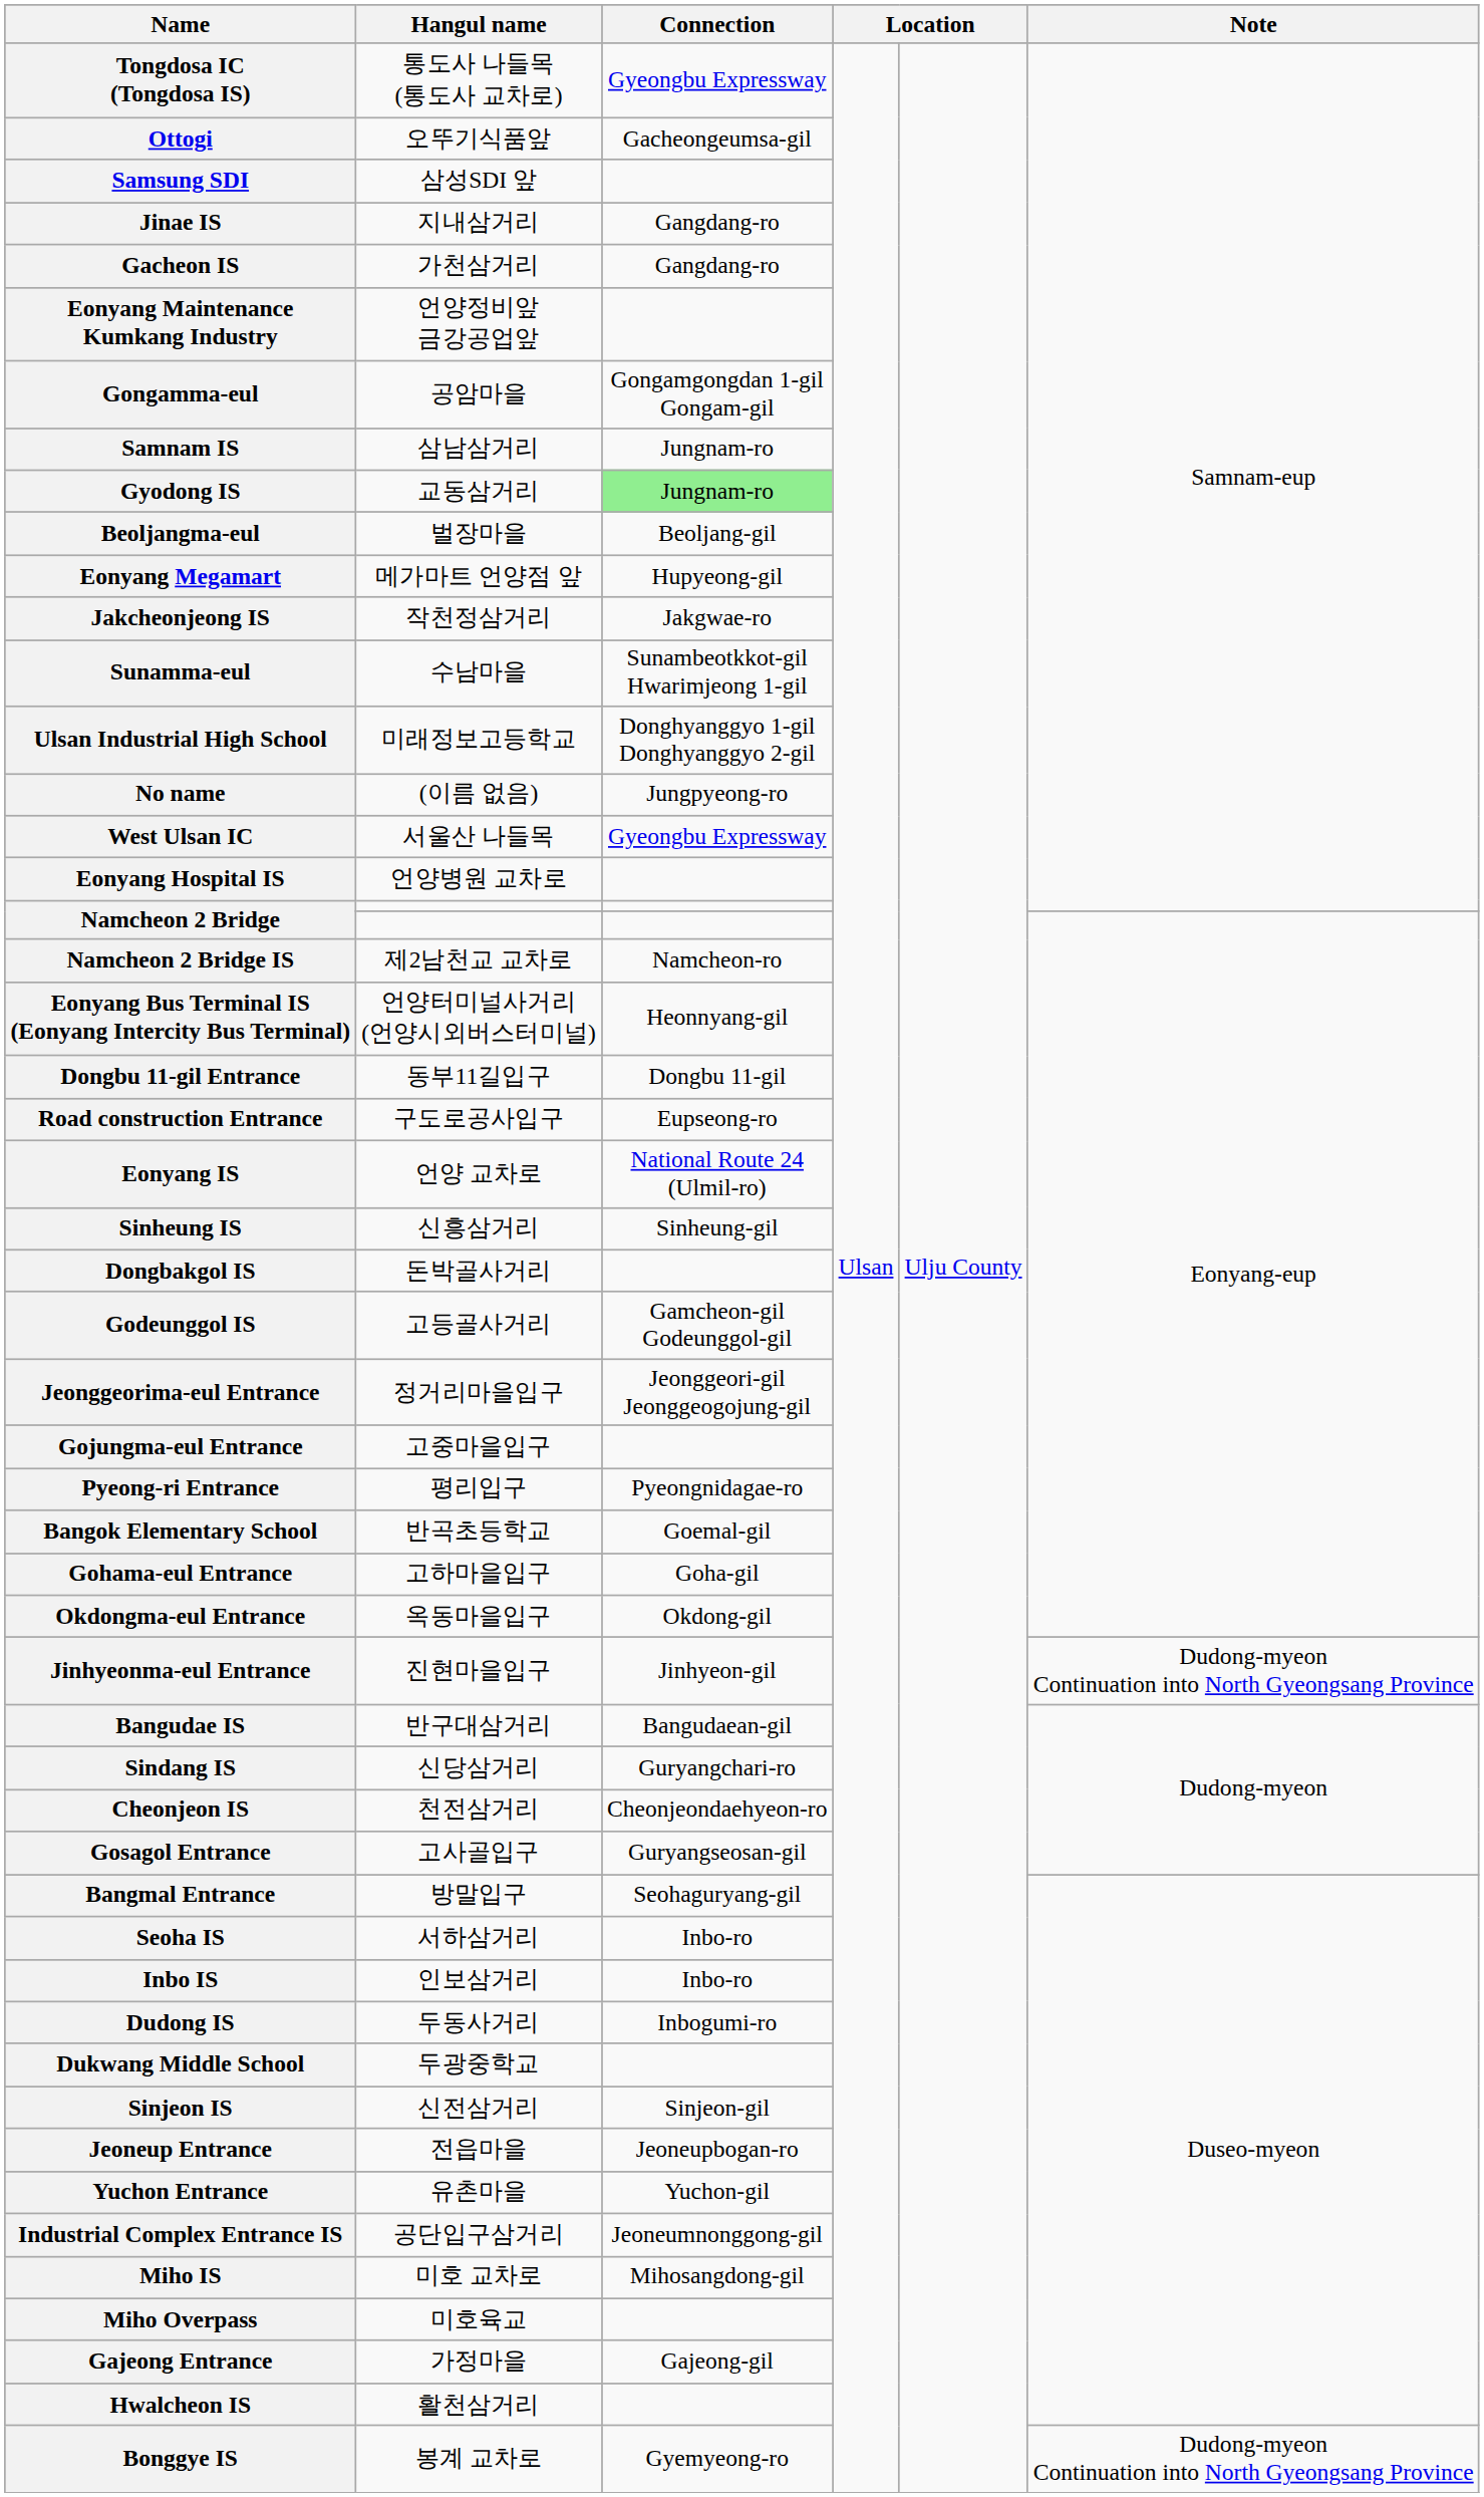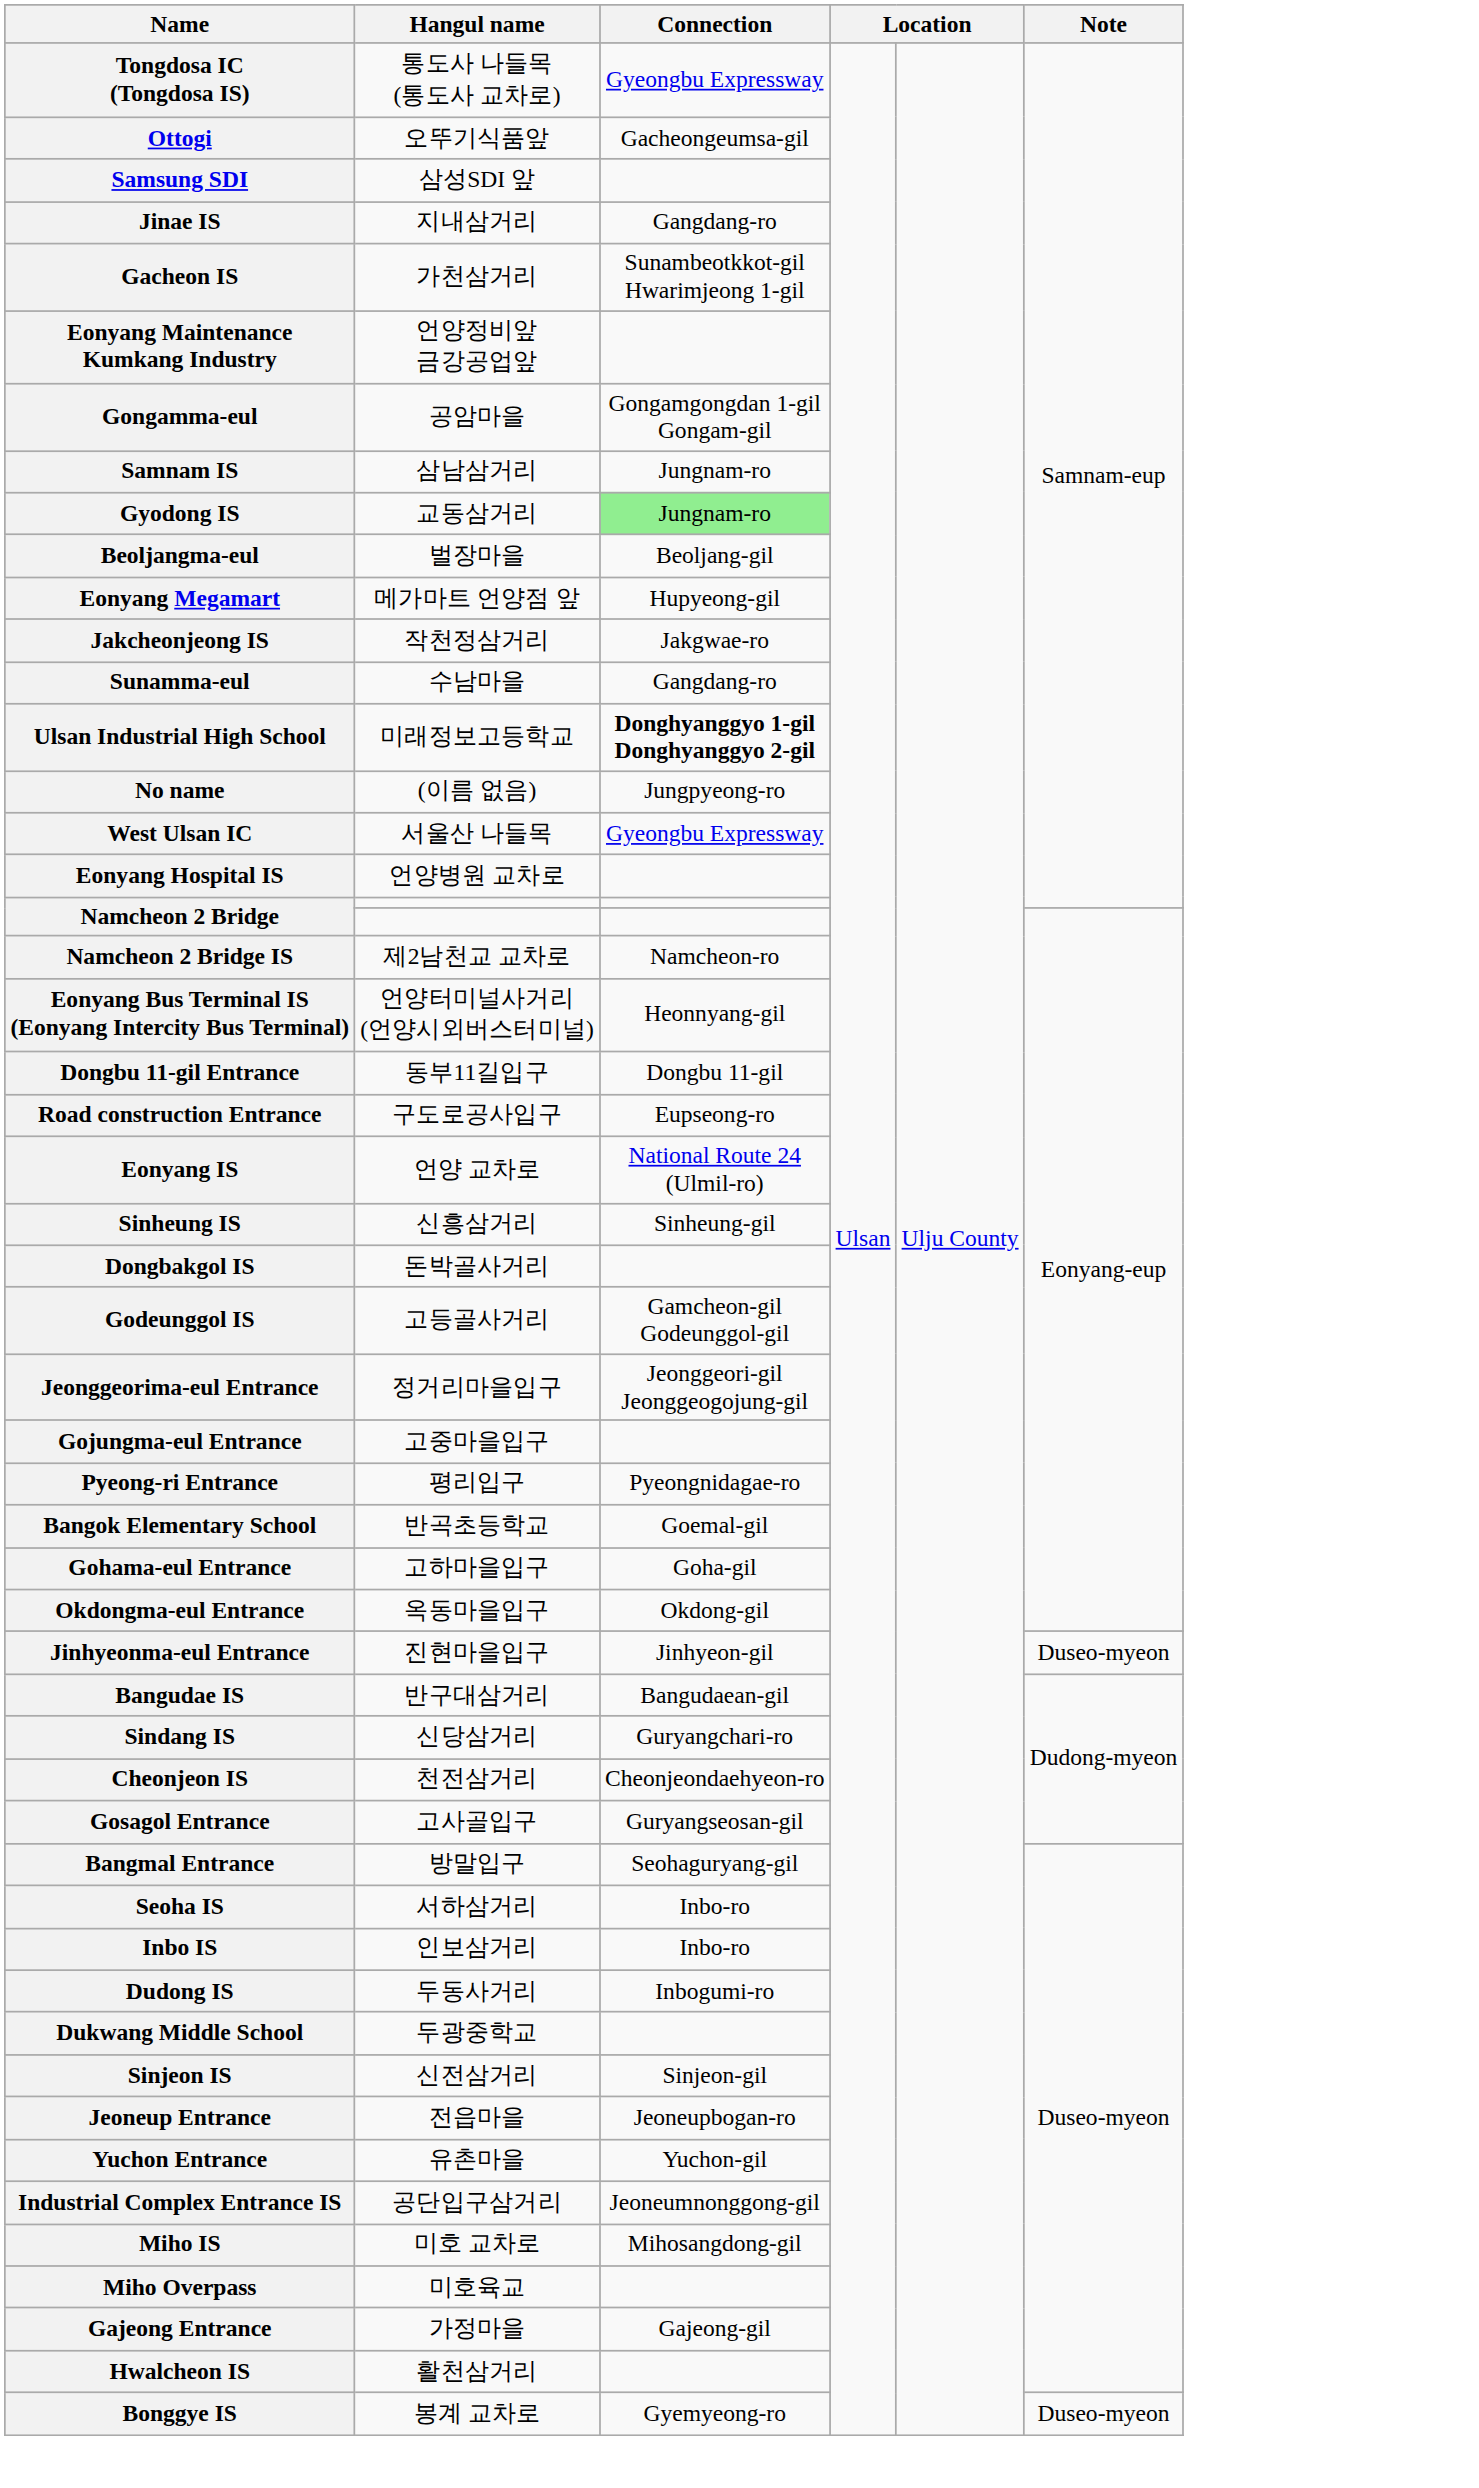 <table class="wikitable" style="font-size: 85%; text-align: center;">
 <tr>
 <th>Name</th>
 <th>Hangul name</th>
 <th>Connection</th>
 <th colspan="2">Location</th>
 <th>Note</th>
 </tr>
 <tr>
 <th>Tongdosa IC<br>(Tongdosa IS)</th>
 <td>통도사 나들목<br>(통도사 교차로)</td>
 <td><a href='#'>Gyeongbu Expressway</a></td>
 <td rowspan=52><a href='#'>Ulsan</a></td>
 <td rowspan=52><a href='#'>Ulju County</a></td>
 <td rowspan=18>Samnam-eup</td>
 </tr>
 <tr>
 <th><a href='#'>Ottogi</a></th>
 <td>오뚜기식품앞</td>
 <td>Gacheongeumsa-gil</td>
 </tr>
 <tr>
 <th><a href='#'>Samsung SDI</a></th>
 <td>삼성SDI 앞</td>
 <td></td>
 </tr>
 <tr>
 <th>Jinae IS</th>
 <td>지내삼거리</td>
 <td>Gangdang-ro</td>
 </tr>
 <tr>
 <th>Gacheon IS</th>
 <td>가천삼거리</td>
-<td>Gangdang-ro</td>
+<td>Sunambeotkkot-gil<br>Hwarimjeong 1-gil</td>
 </tr>
 <tr>
 <th>Eonyang Maintenance<br>Kumkang Industry</th>
 <td>언양정비앞<br>금강공업앞</td>
 <td></td>
 </tr>
 <tr>
 <th>Gongamma-eul</th>
 <td>공암마을</td>
 <td>Gongamgongdan 1-gil<br>Gongam-gil</td>
 </tr>
 <tr>
 <th>Samnam IS</th>
 <td>삼남삼거리</td>
 <td>Jungnam-ro</td>
 </tr>
 <tr>
 <th>Gyodong IS</th>
 <td>교동삼거리</td>
 <td style="background: lightgreen;">Jungnam-ro</td>
 </tr>
 <tr>
 <th>Beoljangma-eul</th>
 <td>벌장마을</td>
 <td>Beoljang-gil</td>
 </tr>
 <tr>
 <th>Eonyang <a href='#'>Megamart</a></th>
 <td>메가마트 언양점 앞</td>
 <td>Hupyeong-gil</td>
 </tr>
 <tr>
 <th>Jakcheonjeong IS</th>
 <td>작천정삼거리</td>
 <td>Jakgwae-ro</td>
 </tr>
 <tr>
 <th>Sunamma-eul</th>
 <td>수남마을</td>
-<td>Sunambeotkkot-gil<br>Hwarimjeong 1-gil</td>
+<td>Gangdang-ro</td>
 </tr>
 <tr>
 <th>Ulsan Industrial High School</th>
 <td>미래정보고등학교</td>
-<td>Donghyanggyo 1-gil<br>Donghyanggyo 2-gil</td>
+<td><strong>Donghyanggyo 1-gil<br>Donghyanggyo 2-gil</strong></td>
 </tr>
 <tr>
 <th>No name</th>
 <td>(이름 없음)</td>
 <td>Jungpyeong-ro</td>
 </tr>
 <tr>
 <th>West Ulsan IC</th>
 <td>서울산 나들목</td>
 <td><a href='#'>Gyeongbu Expressway</a></td>
 </tr>
 <tr>
 <th>Eonyang Hospital IS</th>
 <td>언양병원 교차로</td>
 <td></td>
 </tr>
 <tr>
 <th rowspan=2>Namcheon 2 Bridge</th>
 <td></td>
 </tr>
 <tr>
 <td></td>
 <td></td>
 <td rowspan=15>Eonyang-eup</td>
 </tr>
 <tr>
 <th>Namcheon 2 Bridge IS</th>
 <td>제2남천교 교차로</td>
 <td>Namcheon-ro</td>
 </tr>
 <tr>
 <th>Eonyang Bus Terminal IS<br>(Eonyang Intercity Bus Terminal)</th>
 <td>언양터미널사거리<br>(언양시외버스터미널)</td>
 <td>Heonnyang-gil</td>
 </tr>
 <tr>
 <th>Dongbu 11-gil Entrance</th>
 <td>동부11길입구</td>
 <td>Dongbu 11-gil</td>
 </tr>
 <tr>
 <th>Road construction Entrance</th>
 <td>구도로공사입구</td>
 <td>Eupseong-ro</td>
 </tr>
 <tr>
 <th>Eonyang IS</th>
 <td>언양 교차로</td>
 <td><a href='#'>National Route 24</a><br>(Ulmil-ro)</td>
 </tr>
 <tr>
 <th>Sinheung IS</th>
 <td>신흥삼거리</td>
 <td>Sinheung-gil</td>
 </tr>
 <tr>
 <th>Dongbakgol IS</th>
 <td>돈박골사거리</td>
 <td></td>
 </tr>
 <tr>
 <th>Godeunggol IS</th>
 <td>고등골사거리</td>
 <td>Gamcheon-gil<br>Godeunggol-gil</td>
 </tr>
 <tr>
 <th>Jeonggeorima-eul Entrance</th>
 <td>정거리마을입구</td>
 <td>Jeonggeori-gil<br>Jeonggeogojung-gil</td>
 </tr>
 <tr>
 <th>Gojungma-eul Entrance</th>
 <td>고중마을입구</td>
 <td></td>
 </tr>
 <tr>
 <th>Pyeong-ri Entrance</th>
 <td>평리입구</td>
 <td>Pyeongnidagae-ro</td>
 </tr>
 <tr>
 <th>Bangok Elementary School</th>
 <td>반곡초등학교</td>
 <td>Goemal-gil</td>
 </tr>
 <tr>
 <th>Gohama-eul Entrance</th>
 <td>고하마을입구</td>
 <td>Goha-gil</td>
 </tr>
 <tr>
 <th>Okdongma-eul Entrance</th>
 <td>옥동마을입구</td>
 <td>Okdong-gil</td>
 </tr>
 <tr>
 <th>Jinhyeonma-eul Entrance</th>
 <td>진현마을입구</td>
 <td>Jinhyeon-gil</td>
-<td>Dudong-myeon<br>Continuation into <a href='#'>North Gyeongsang Province</a></td>
+<td>Duseo-myeon</td>
 </tr>
 <tr>
 <th>Bangudae IS</th>
 <td>반구대삼거리</td>
 <td>Bangudaean-gil</td>
 <td rowspan=4>Dudong-myeon</td>
 </tr>
 <tr>
 <th>Sindang IS</th>
 <td>신당삼거리</td>
 <td>Guryangchari-ro</td>
 </tr>
 <tr>
 <th>Cheonjeon IS</th>
 <td>천전삼거리</td>
 <td>Cheonjeondaehyeon-ro</td>
 </tr>
 <tr>
 <th>Gosagol Entrance</th>
 <td>고사골입구</td>
 <td>Guryangseosan-gil</td>
 </tr>
 <tr>
 <th>Bangmal Entrance</th>
 <td>방말입구</td>
 <td>Seohaguryang-gil</td>
 <td rowspan=13>Duseo-myeon</td>
 </tr>
 <tr>
 <th>Seoha IS</th>
 <td>서하삼거리</td>
 <td>Inbo-ro</td>
 </tr>
 <tr>
 <th>Inbo IS</th>
 <td>인보삼거리</td>
 <td>Inbo-ro</td>
 </tr>
 <tr>
 <th>Dudong IS</th>
 <td>두동사거리</td>
 <td>Inbogumi-ro</td>
 </tr>
 <tr>
 <th>Dukwang Middle School</th>
 <td>두광중학교</td>
 <td></td>
 </tr>
 <tr>
 <th>Sinjeon IS</th>
 <td>신전삼거리</td>
 <td>Sinjeon-gil</td>
 </tr>
 <tr>
 <th>Jeoneup Entrance</th>
 <td>전읍마을</td>
 <td>Jeoneupbogan-ro</td>
 </tr>
 <tr>
 <th>Yuchon Entrance</th>
 <td>유촌마을</td>
 <td>Yuchon-gil</td>
 </tr>
 <tr>
 <th>Industrial Complex Entrance IS</th>
 <td>공단입구삼거리</td>
 <td>Jeoneumnonggong-gil</td>
 </tr>
 <tr>
 <th>Miho IS</th>
 <td>미호 교차로</td>
 <td>Mihosangdong-gil</td>
 </tr>
 <tr>
 <th>Miho Overpass</th>
 <td>미호육교</td>
 <td></td>
 </tr>
 <tr>
 <th>Gajeong Entrance</th>
 <td>가정마을</td>
 <td>Gajeong-gil</td>
 </tr>
 <tr>
 <th>Hwalcheon IS</th>
 <td>활천삼거리</td>
 <td></td>
 </tr>
 <tr>
 <th>Bonggye IS</th>
 <td>봉계 교차로</td>
 <td>Gyemyeong-ro</td>
-<td>Dudong-myeon<br>Continuation into <a href='#'>North Gyeongsang Province</a></td>
+<td>Duseo-myeon</td>
 </tr>
 <tr>
 </tr>
 </table>
